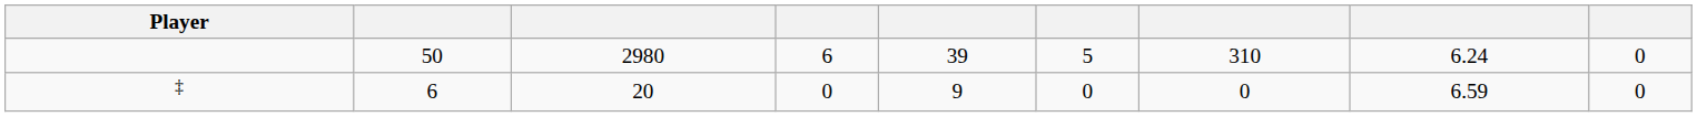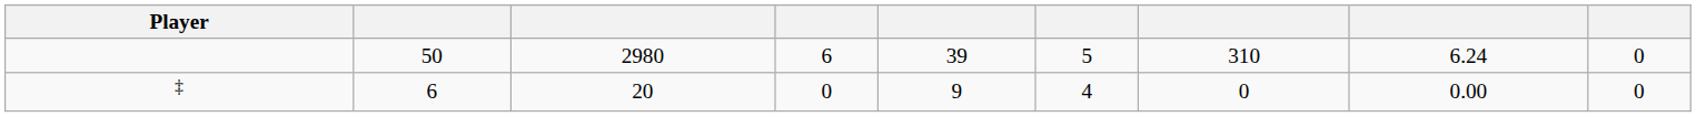 <table class="wikitable sortable" style="width:100%;">
 <tr style="text-align:center; background:#ddd;">
 <th>Player</th>
 <th></th>
 <th></th>
 <th></th>
 <th></th>
 <th></th>
 <th></th>
 <th></th>
 <th></th>
 </tr>
 <tr align=center>
 <td></td>
 <td>50</td>
 <td>2980</td>
 <td>6</td>
 <td>39</td>
 <td>5</td>
 <td>310</td>
 <td>6.24</td>
 <td>0</td>
 </tr>
 <tr align=center>
 <td><sup>‡</sup></td>
 <td>6</td>
 <td>20</td>
 <td>0</td>
 <td>9</td>
+<td>4</td>
 <td>0</td>
-<td>0</td>
-<td>6.59</td>
+<td>0.00</td>
 <td>0</td>
 </tr>
 </table>
